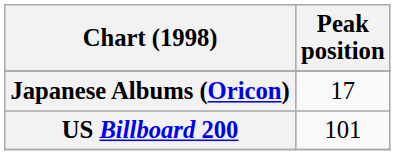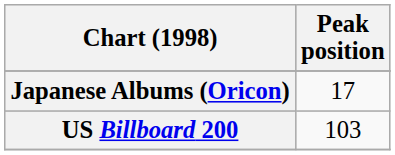 <table class="wikitable sortable plainrowheaders" style="text-align:center">
 <tr>
 <th scope="col">Chart (1998)</th>
 <th scope="col">Peak<br>position</th>
 </tr>
 <tr>
 </tr>
 <tr>
 <th scope="row">Japanese Albums (<a href='#'>Oricon</a>)</th>
 <td align="center">17</td>
 </tr>
 <tr>
 <th scope="row">US <a href='#'><em>Billboard</em> 200</a></th>
-<td align="center">101</td>
+<td align="center">103</td>
 </tr>
 <tr>
 </tr>
 </table>
